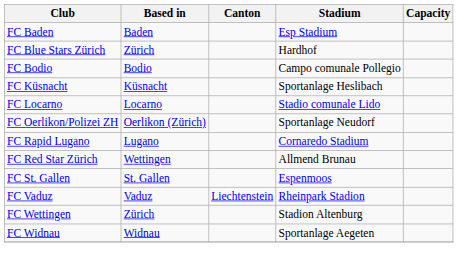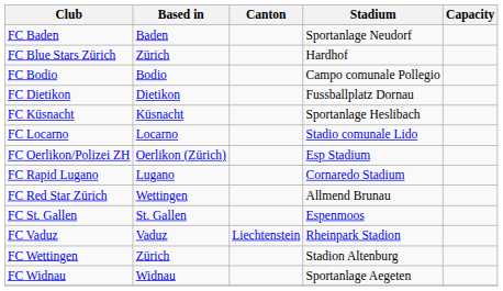 <table class="wikitable">
 <tr>
 <th>Club</th>
 <th>Based in</th>
 <th>Canton</th>
 <th>Stadium</th>
 <th>Capacity</th>
 </tr>
 <tr>
 <td><a href='#'>FC Baden</a></td>
 <td><a href='#'>Baden</a></td>
 <td></td>
-<td><a href='#'>Esp Stadium</a></td>
+<td>Sportanlage Neudorf</td>
 <td></td>
 </tr>
 <tr>
 <td><a href='#'>FC Blue Stars Zürich</a></td>
 <td><a href='#'>Zürich</a></td>
 <td></td>
 <td>Hardhof</td>
 <td></td>
 </tr>
 <tr>
 <td><a href='#'>FC Bodio</a></td>
 <td><a href='#'>Bodio</a></td>
 <td></td>
 <td>Campo comunale Pollegio</td>
+<td></td>
+</tr>
+<tr>
+<td><a href='#'>FC Dietikon</a></td>
+<td><a href='#'>Dietikon</a></td>
+<td></td>
+<td>Fussballplatz Dornau</td>
 <td></td>
 </tr>
 <tr>
 <td><a href='#'>FC Küsnacht</a></td>
 <td><a href='#'>Küsnacht</a></td>
 <td></td>
 <td>Sportanlage Heslibach</td>
 <td></td>
 </tr>
 <tr>
 <td><a href='#'>FC Locarno</a></td>
 <td><a href='#'>Locarno</a></td>
 <td></td>
 <td><a href='#'>Stadio comunale Lido</a></td>
 <td></td>
 </tr>
 <tr>
 <td><a href='#'>FC Oerlikon/Polizei ZH</a></td>
 <td><a href='#'>Oerlikon (Zürich)</a></td>
 <td></td>
-<td>Sportanlage Neudorf</td>
+<td><a href='#'>Esp Stadium</a></td>
 <td></td>
 </tr>
 <tr>
 <td><a href='#'>FC Rapid Lugano</a></td>
 <td><a href='#'>Lugano</a></td>
 <td></td>
 <td><a href='#'>Cornaredo Stadium</a></td>
 <td></td>
 </tr>
 <tr>
 <td><a href='#'>FC Red Star Zürich</a></td>
 <td><a href='#'>Wettingen</a></td>
 <td></td>
 <td>Allmend Brunau</td>
 <td></td>
 </tr>
 <tr>
 <td><a href='#'>FC St. Gallen</a></td>
 <td><a href='#'>St. Gallen</a></td>
 <td></td>
 <td><a href='#'>Espenmoos</a></td>
 <td></td>
 </tr>
 <tr>
 <td><a href='#'>FC Vaduz</a></td>
 <td><a href='#'>Vaduz</a></td>
 <td> <a href='#'>Liechtenstein</a></td>
 <td><a href='#'>Rheinpark Stadion</a></td>
 <td></td>
 </tr>
 <tr>
 <td><a href='#'>FC Wettingen</a></td>
 <td><a href='#'>Zürich</a></td>
 <td></td>
 <td>Stadion Altenburg</td>
 <td></td>
 </tr>
 <tr>
 <td><a href='#'>FC Widnau</a></td>
 <td><a href='#'>Widnau</a></td>
 <td></td>
 <td>Sportanlage Aegeten</td>
 <td></td>
 </tr>
 <tr>
 </tr>
 </table>
